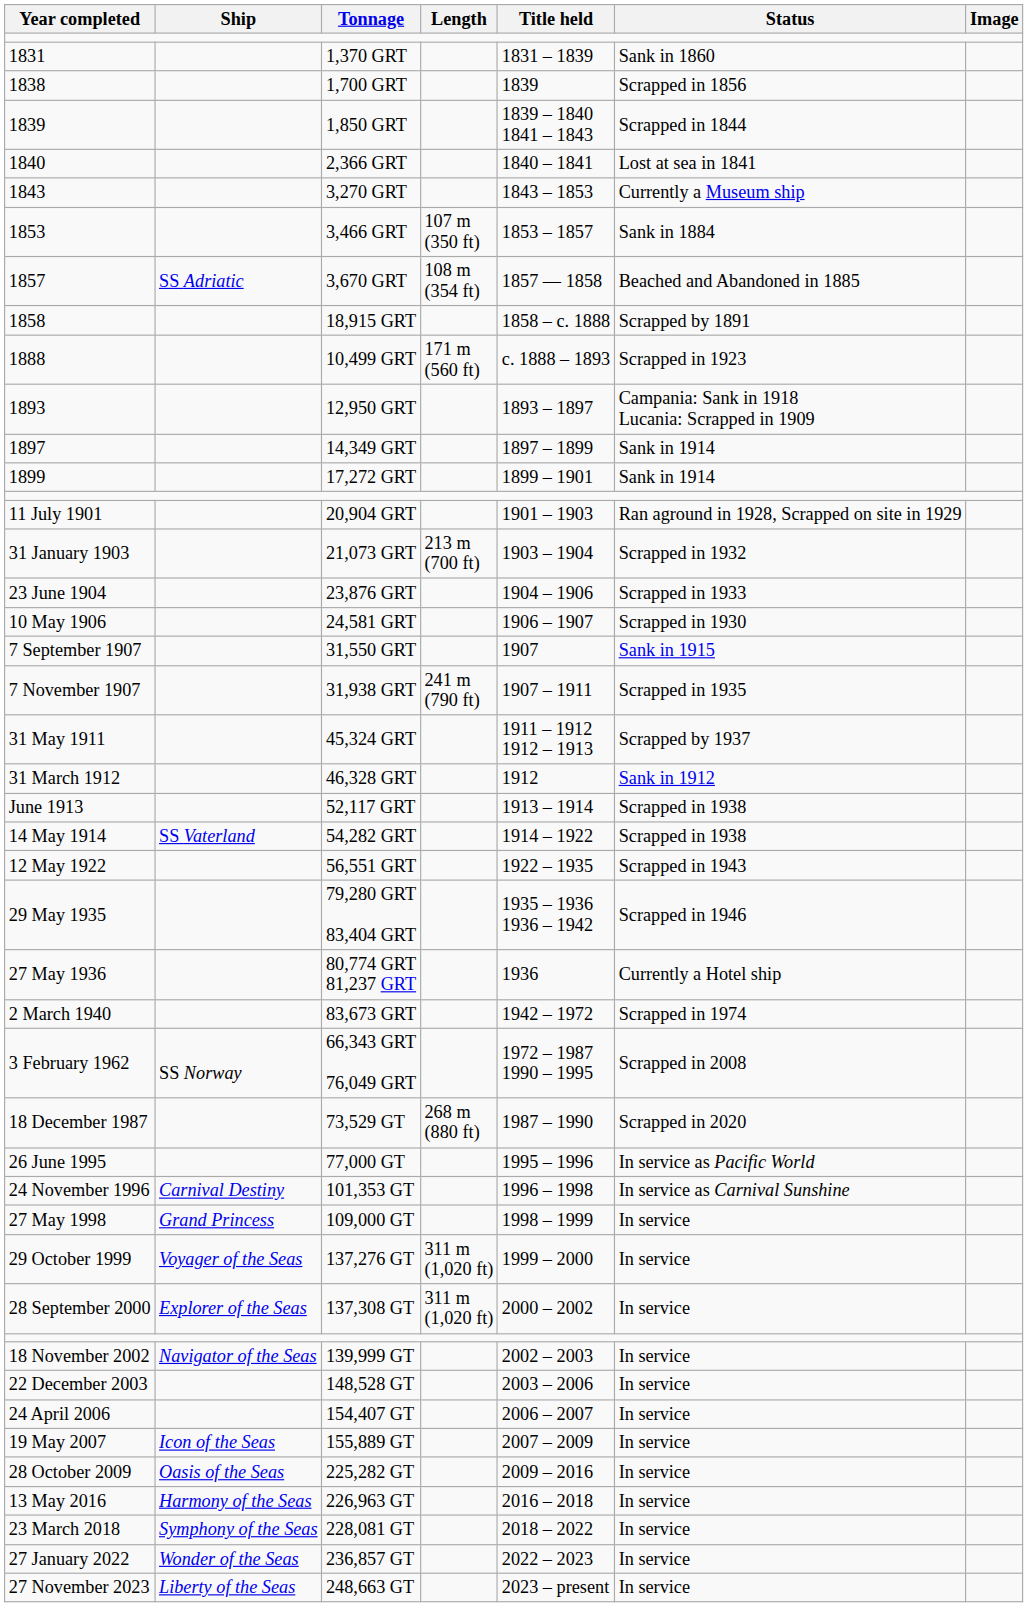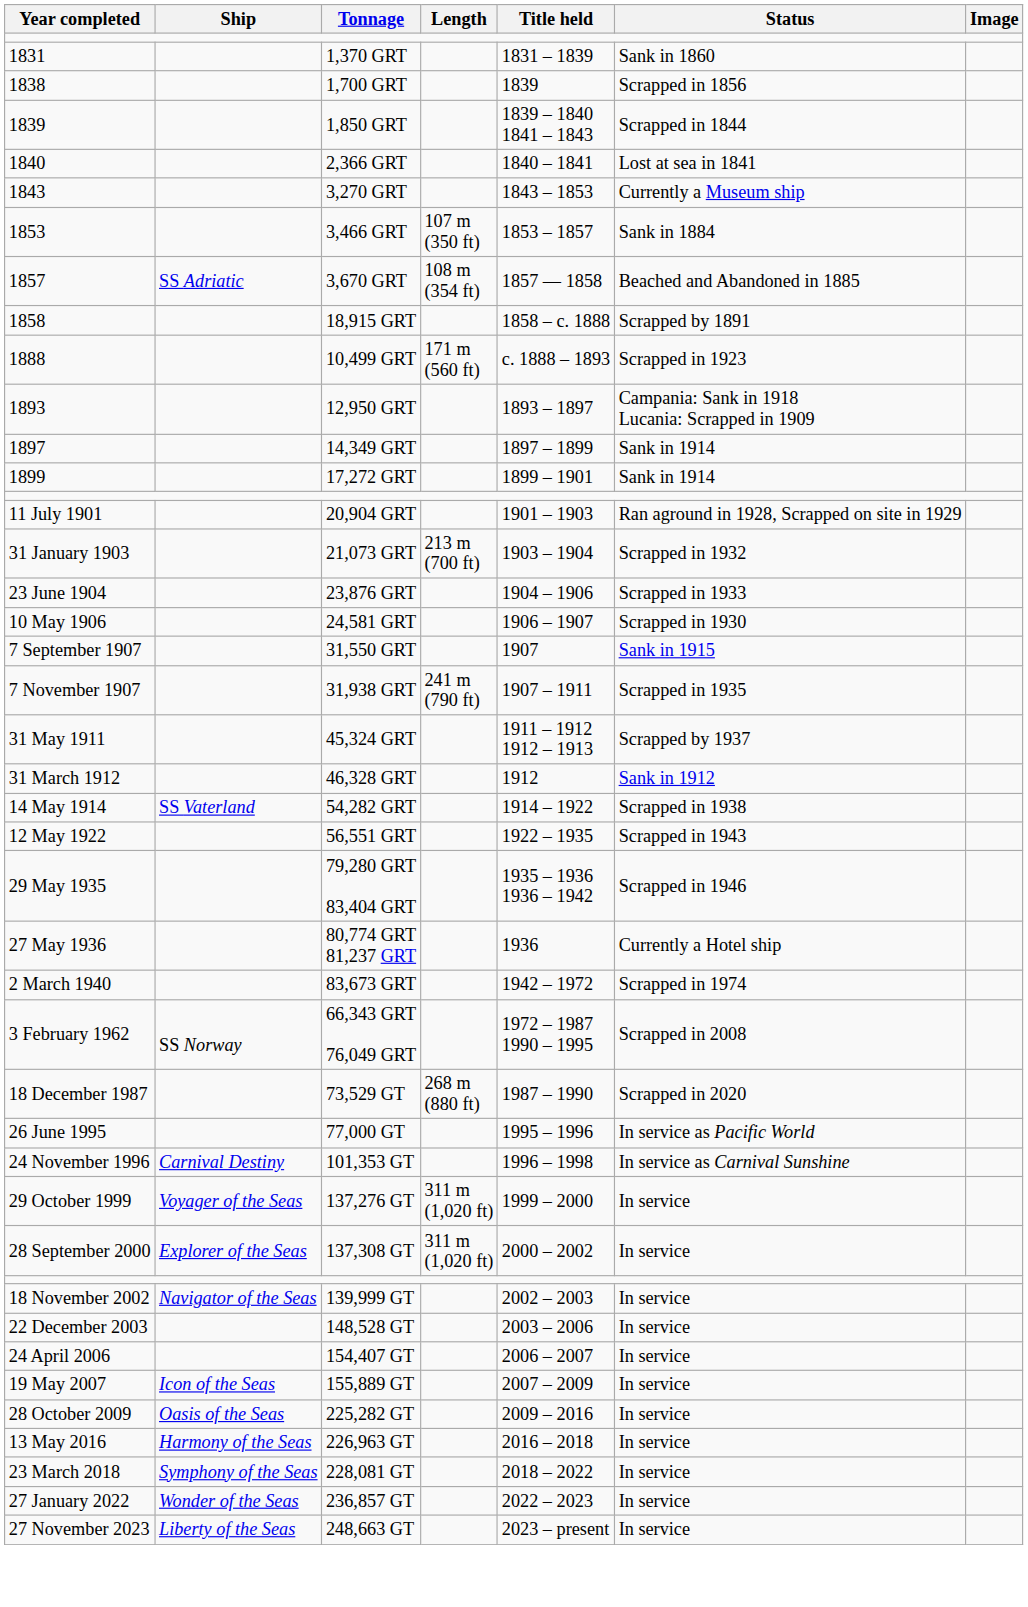 <table class="wikitable">
 <tr>
 <th>Year completed</th>
 <th>Ship</th>
 <th><a href='#'>Tonnage</a></th>
 <th>Length</th>
 <th>Title held</th>
 <th>Status</th>
 <th>Image</th>
 </tr>
 <tr>
 <td colspan=7></td>
 </tr>
 <tr>
 <td>1831</td>
 <td></td>
 <td>1,370 GRT</td>
 <td></td>
 <td>1831 – 1839</td>
 <td>Sank in 1860</td>
 <td></td>
 </tr>
 <tr>
 <td>1838</td>
 <td></td>
 <td>1,700 GRT</td>
 <td></td>
 <td>1839</td>
 <td>Scrapped in 1856</td>
 <td></td>
 </tr>
 <tr>
 <td>1839</td>
 <td></td>
 <td>1,850 GRT</td>
 <td></td>
 <td>1839 – 1840<br>1841 – 1843</td>
 <td>Scrapped in 1844</td>
 <td></td>
 </tr>
 <tr>
 <td>1840</td>
 <td></td>
 <td>2,366 GRT</td>
 <td></td>
 <td>1840 – 1841</td>
 <td>Lost at sea in 1841</td>
 <td></td>
 </tr>
 <tr>
 <td>1843</td>
 <td></td>
 <td>3,270 GRT</td>
 <td></td>
 <td>1843 – 1853</td>
 <td>Currently a <a href='#'>Museum ship</a></td>
 <td></td>
 </tr>
 <tr>
 <td>1853</td>
 <td></td>
 <td>3,466 GRT</td>
 <td>107 m<br>(350 ft)</td>
 <td>1853 – 1857</td>
 <td>Sank in 1884</td>
 <td></td>
 </tr>
 <tr>
 <td>1857</td>
 <td><a href='#'>SS <em>Adriatic</em></a></td>
 <td>3,670 GRT</td>
 <td>108 m<br>(354 ft)</td>
 <td>1857 — 1858</td>
 <td>Beached and Abandoned in 1885</td>
 <td></td>
 </tr>
 <tr>
 <td>1858</td>
 <td></td>
 <td>18,915 GRT</td>
 <td></td>
 <td>1858 – c. 1888<br></td>
 <td>Scrapped by 1891</td>
 <td></td>
 </tr>
 <tr>
 <td>1888</td>
 <td></td>
 <td>10,499 GRT</td>
 <td>171 m<br>(560 ft)</td>
 <td>c. 1888 – 1893</td>
 <td>Scrapped in 1923</td>
 <td></td>
 </tr>
 <tr>
 <td>1893</td>
 <td><br></td>
 <td>12,950 GRT</td>
 <td></td>
 <td>1893 – 1897</td>
 <td>Campania: Sank in 1918<br>Lucania: Scrapped in 1909</td>
 <td></td>
 </tr>
 <tr>
 <td>1897</td>
 <td></td>
 <td>14,349 GRT</td>
 <td></td>
 <td>1897 – 1899</td>
 <td>Sank in 1914</td>
 <td></td>
 </tr>
 <tr>
 <td>1899</td>
 <td></td>
 <td>17,272 GRT</td>
 <td></td>
 <td>1899 – 1901</td>
 <td>Sank in 1914</td>
 <td></td>
 </tr>
 <tr>
 <td colspan=7></td>
 </tr>
 <tr>
 <td>11 July 1901</td>
 <td></td>
 <td>20,904 GRT</td>
 <td></td>
 <td>1901 – 1903</td>
 <td>Ran aground in 1928, Scrapped on site in 1929</td>
 <td></td>
 </tr>
 <tr>
 <td>31 January 1903</td>
 <td></td>
 <td>21,073 GRT</td>
 <td>213 m<br>(700 ft)</td>
 <td>1903 – 1904</td>
 <td>Scrapped in 1932</td>
 <td></td>
 </tr>
 <tr>
 <td>23 June 1904</td>
 <td></td>
 <td>23,876 GRT</td>
 <td></td>
 <td>1904 – 1906</td>
 <td>Scrapped in 1933</td>
 <td></td>
 </tr>
 <tr>
 <td>10 May 1906<br></td>
 <td></td>
 <td>24,581 GRT</td>
 <td></td>
 <td>1906 – 1907</td>
 <td>Scrapped in 1930</td>
 <td></td>
 </tr>
 <tr>
 <td>7 September 1907<br></td>
 <td></td>
 <td>31,550 GRT</td>
 <td></td>
 <td>1907</td>
 <td><a href='#'>Sank in 1915</a></td>
 <td></td>
 </tr>
 <tr>
 <td>7 November 1907</td>
 <td></td>
 <td>31,938 GRT</td>
 <td>241 m<br>(790 ft)</td>
 <td>1907 – 1911</td>
 <td>Scrapped in 1935</td>
 <td></td>
 </tr>
 <tr>
 <td>31 May 1911</td>
 <td></td>
 <td>45,324 GRT</td>
 <td></td>
 <td>1911 – 1912<br>1912 – 1913</td>
 <td>Scrapped by 1937</td>
 <td></td>
 </tr>
 <tr>
 <td>31 March 1912</td>
 <td></td>
 <td>46,328 GRT</td>
 <td></td>
 <td>1912<br></td>
 <td><a href='#'>Sank in 1912</a></td>
 <td></td>
 </tr>
 <tr>
-<td>June 1913</td>
-<td></td>
-<td>52,117 GRT</td>
-<td></td>
-<td>1913 – 1914</td>
-<td>Scrapped in 1938</td>
-<td></td>
-</tr>
-<tr>
 <td>14 May 1914<br></td>
 <td><a href='#'>SS <em>Vaterland</em></a></td>
 <td>54,282 GRT</td>
 <td></td>
 <td>1914 – 1922</td>
 <td>Scrapped in 1938</td>
 <td></td>
 </tr>
 <tr>
 <td>12 May 1922<br></td>
 <td></td>
 <td>56,551 GRT</td>
 <td></td>
 <td>1922 – 1935</td>
 <td>Scrapped in 1943<br></td>
 <td></td>
 </tr>
 <tr>
 <td>29 May 1935<br></td>
 <td></td>
 <td>79,280 GRT<br><br>83,404 GRT<br></td>
 <td></td>
 <td>1935 – 1936<br>1936 – 1942<br></td>
 <td>Scrapped in 1946<br></td>
 <td></td>
 </tr>
 <tr>
 <td>27 May 1936<br></td>
 <td></td>
 <td>80,774 GRT <br>81,237 <a href='#'>GRT</a> </td>
 <td></td>
 <td>1936</td>
 <td>Currently a Hotel ship</td>
 <td></td>
 </tr>
 <tr>
 <td>2 March 1940</td>
 <td></td>
 <td>83,673 GRT</td>
 <td></td>
 <td>1942 – 1972<br></td>
 <td>Scrapped in 1974<br></td>
 <td></td>
 </tr>
 <tr>
 <td>3 February 1962<br></td>
 <td> <br>SS <em>Norway</em> </td>
 <td>66,343 GRT<br><br>76,049 GRT<br></td>
 <td></td>
 <td>1972 – 1987<br>1990 – 1995</td>
 <td>Scrapped in 2008</td>
 <td></td>
 </tr>
 <tr>
 <td>18 December 1987</td>
 <td></td>
 <td>73,529 GT</td>
 <td>268 m<br>(880 ft)</td>
 <td>1987 – 1990<br></td>
 <td>Scrapped in 2020</td>
 <td></td>
 </tr>
 <tr>
 <td>26 June 1995</td>
 <td></td>
 <td>77,000 GT</td>
 <td></td>
 <td>1995 – 1996</td>
 <td>In service as <em>Pacific World</em></td>
 <td></td>
 </tr>
 <tr>
 <td>24 November 1996<br></td>
 <td><em><a href='#'>Carnival Destiny</a></em></td>
 <td>101,353 GT</td>
 <td></td>
 <td>1996 – 1998</td>
 <td>In service as <em>Carnival Sunshine</em></td>
-<td></td>
-</tr>
-<tr>
-<td>27 May 1998<br></td>
-<td><em><a href='#'>Grand Princess</a></em></td>
-<td>109,000 GT</td>
-<td></td>
-<td>1998 – 1999</td>
-<td>In service</td>
 <td></td>
 </tr>
 <tr>
 <td>29 October 1999</td>
 <td><em><a href='#'>Voyager of the Seas</a></em></td>
 <td>137,276 GT</td>
 <td>311 m<br>(1,020 ft)</td>
 <td>1999 – 2000</td>
 <td>In service</td>
 <td></td>
 </tr>
 <tr>
 <td>28 September 2000</td>
 <td><em><a href='#'>Explorer of the Seas</a></em></td>
 <td>137,308 GT</td>
 <td>311 m<br>(1,020 ft)</td>
 <td>2000 – 2002</td>
 <td>In service</td>
 <td></td>
 </tr>
 <tr>
 <td colspan=7></td>
 </tr>
 <tr>
 <td>18 November 2002</td>
 <td><em><a href='#'>Navigator of the Seas</a></em></td>
 <td>139,999 GT</td>
 <td></td>
 <td>2002 – 2003</td>
 <td>In service</td>
 <td></td>
 </tr>
 <tr>
 <td>22 December 2003</td>
 <td></td>
 <td>148,528 GT<br></td>
 <td></td>
 <td>2003 – 2006</td>
 <td>In service</td>
 <td></td>
 </tr>
 <tr>
 <td>24 April 2006</td>
 <td></td>
 <td>154,407 GT<br></td>
 <td></td>
 <td>2006 – 2007</td>
 <td>In service</td>
 <td></td>
 </tr>
 <tr>
 <td>19 May 2007</td>
 <td><em><a href='#'>Icon of the Seas</a></em></td>
 <td>155,889 GT</td>
 <td></td>
 <td>2007 – 2009</td>
 <td>In service</td>
 <td></td>
 </tr>
 <tr>
 <td>28 October 2009</td>
 <td><em><a href='#'>Oasis of the Seas</a></em></td>
 <td>225,282 GT<br></td>
 <td></td>
 <td>2009 – 2016</td>
 <td>In service</td>
 <td></td>
 </tr>
 <tr>
 <td>13 May 2016</td>
 <td><em><a href='#'>Harmony of the Seas</a></em></td>
 <td>226,963 GT</td>
 <td></td>
 <td>2016 – 2018</td>
 <td>In service</td>
 <td></td>
 </tr>
 <tr>
 <td>23 March 2018</td>
 <td><em><a href='#'>Symphony of the Seas</a></em></td>
 <td>228,081 GT</td>
 <td></td>
 <td>2018 – 2022</td>
 <td>In service</td>
 <td></td>
 </tr>
 <tr>
 <td>27 January 2022</td>
 <td><em><a href='#'>Wonder of the Seas</a></em></td>
 <td>236,857 GT</td>
 <td></td>
 <td>2022 – 2023</td>
 <td>In service</td>
 <td></td>
 </tr>
 <tr>
 <td>27 November 2023</td>
 <td><em><a href='#'>Liberty of the Seas</a></em></td>
 <td>248,663 GT</td>
 <td></td>
 <td>2023 – present</td>
 <td>In service</td>
 <td></td>
 </tr>
 </table>
